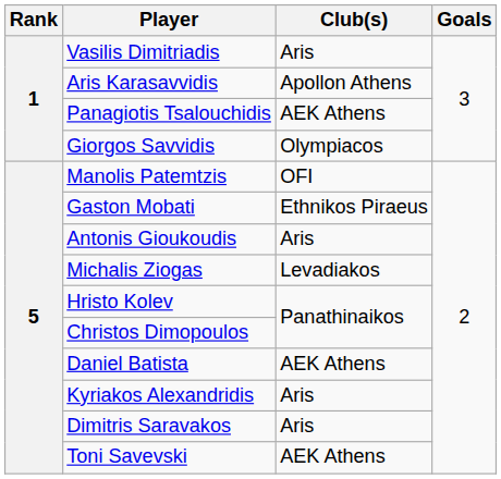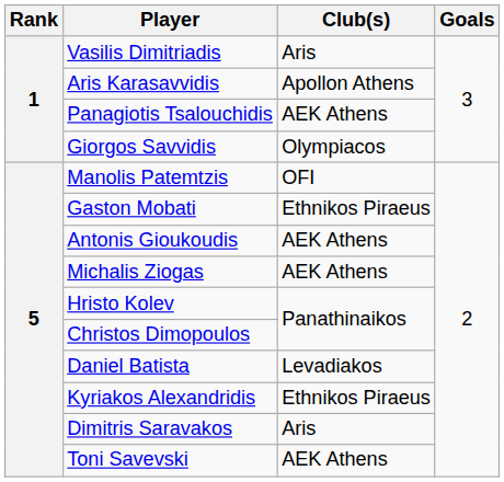 <table class="wikitable" style="text-align:center">
 <tr>
 <th>Rank</th>
 <th>Player</th>
 <th>Club(s)</th>
 <th>Goals</th>
 </tr>
 <tr>
 <th rowspan=4>1</th>
 <td align="left"> <a href='#'>Vasilis Dimitriadis</a></td>
 <td align="left">Aris</td>
 <td rowspan=4>3</td>
 </tr>
 <tr>
 <td align="left"> <a href='#'>Aris Karasavvidis</a></td>
 <td align="left">Apollon Athens</td>
 </tr>
 <tr>
 <td align="left"> <a href='#'>Panagiotis Tsalouchidis</a></td>
 <td align="left">AEK Athens</td>
 </tr>
 <tr>
 <td align="left"> <a href='#'>Giorgos Savvidis</a></td>
 <td align="left">Olympiacos</td>
 </tr>
 <tr>
 <th rowspan=10>5</th>
 <td align="left"> <a href='#'>Manolis Patemtzis</a></td>
 <td align="left">OFI</td>
 <td rowspan=10>2</td>
 </tr>
 <tr>
 <td align="left"> <a href='#'>Gaston Mobati</a></td>
 <td align="left">Ethnikos Piraeus</td>
 </tr>
 <tr>
 <td align="left"> <a href='#'>Antonis Gioukoudis</a></td>
-<td align="left">Aris</td>
+<td align="left">AEK Athens</td>
 </tr>
 <tr>
 <td align="left"> <a href='#'>Michalis Ziogas</a></td>
-<td align="left">Levadiakos</td>
+<td align="left">AEK Athens</td>
 </tr>
 <tr>
 <td align="left"> <a href='#'>Hristo Kolev</a></td>
 <td align="left" rowspan=2>Panathinaikos</td>
 </tr>
 <tr>
 <td align="left"> <a href='#'>Christos Dimopoulos</a></td>
 </tr>
 <tr>
 <td align="left"> <a href='#'>Daniel Batista</a></td>
-<td align="left">AEK Athens</td>
+<td align="left">Levadiakos</td>
 </tr>
 <tr>
 <td align="left"> <a href='#'>Kyriakos Alexandridis</a></td>
-<td align="left">Aris</td>
+<td align="left">Ethnikos Piraeus</td>
 </tr>
 <tr>
 <td align="left"> <a href='#'>Dimitris Saravakos</a></td>
 <td align="left">Aris</td>
 </tr>
 <tr>
 <td align="left"> <a href='#'>Toni Savevski</a></td>
 <td align="left">AEK Athens</td>
 </tr>
 </table>
